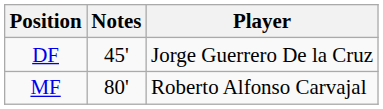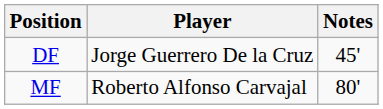 <table class="wikitable" style="text-align:center">
 <tr>
 <th>Position</th>
+<th>Player</th>
 <th>Notes</th>
-<th>Player</th>
 </tr>
 <tr>
 <td><a href='#'>DF</a></td>
+<td align="left"> Jorge Guerrero De la Cruz</td>
 <td> 45'</td>
-<td align="left"> Jorge Guerrero De la Cruz</td>
 </tr>
 <tr>
 <td><a href='#'>MF</a></td>
+<td align="left"> Roberto Alfonso Carvajal</td>
 <td> 80'</td>
-<td align="left"> Roberto Alfonso Carvajal</td>
 </tr>
 </table>
